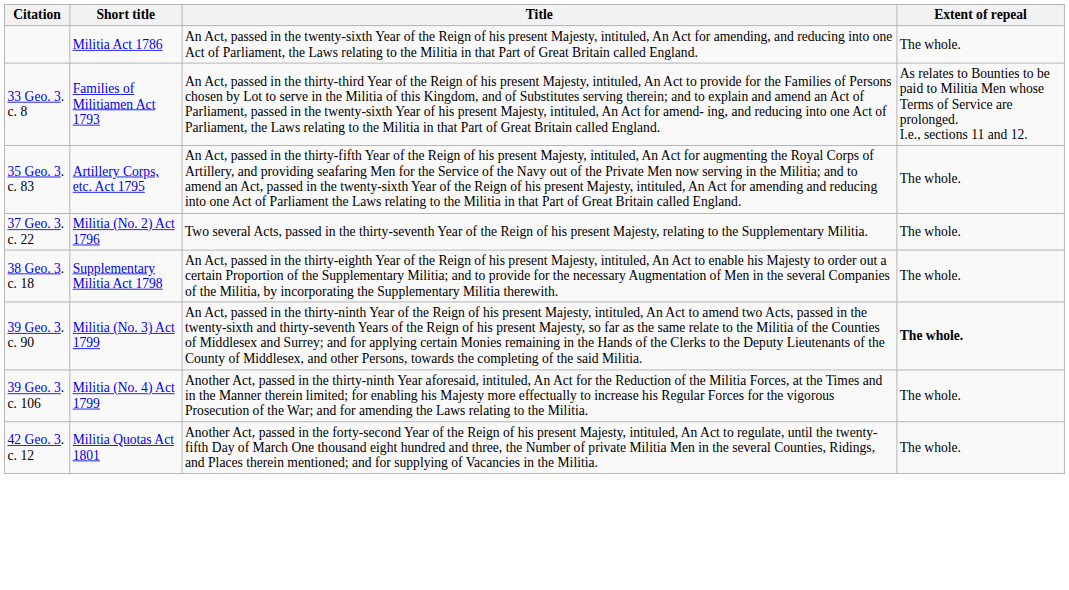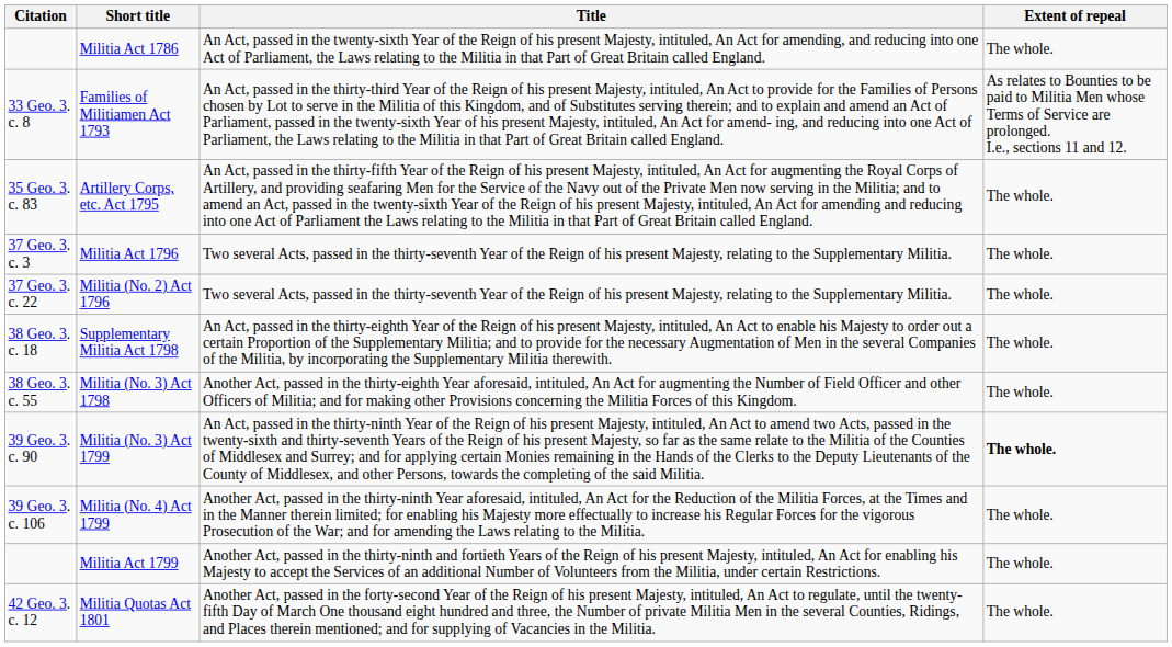 <table class="wikitable">
 <tr>
 <th>Citation</th>
 <th>Short title</th>
 <th>Title</th>
 <th>Extent of repeal</th>
 </tr>
 <tr>
 <td></td>
 <td><a href='#'>Militia Act 1786</a></td>
 <td>An Act, passed in the twenty-sixth Year of the Reign of his present Majesty, intituled, An Act for amending, and reducing into one Act of Parliament, the Laws relating to the Militia in that Part of Great Britain called England.</td>
 <td>The whole.</td>
 </tr>
 <tr>
 <td><a href='#'>33 Geo. 3</a>. c. 8</td>
 <td><a href='#'>Families of Militiamen Act 1793</a></td>
 <td>An Act, passed in the thirty-third Year of the Reign of his present Majesty, intituled, An Act to provide for the Families of Persons chosen by Lot to serve in the Militia of this Kingdom, and of Substitutes serving therein; and to explain and amend an Act of Parliament, passed in the twenty-sixth Year of his present Majesty, intituled, An Act for amend- ing, and reducing into one Act of Parliament, the Laws relating to the Militia in that Part of Great Britain called England.</td>
 <td>As relates to Bounties to be paid to Militia Men whose Terms of Service are prolonged.<br>I.e., sections 11 and 12.</td>
 </tr>
 <tr>
 <td><a href='#'>35 Geo. 3</a>. c. 83</td>
 <td><a href='#'>Artillery Corps, etc. Act 1795</a></td>
 <td>An Act, passed in the thirty-fifth Year of the Reign of his present Majesty, intituled, An Act for augmenting the Royal Corps of Artillery, and providing seafaring Men for the Service of the Navy out of the Private Men now serving in the Militia; and to amend an Act, passed in the twenty-sixth Year of the Reign of his present Majesty, intituled, An Act for amending and reducing into one Act of Parliament the Laws relating to the Militia in that Part of Great Britain called England.</td>
 <td>The whole.</td>
 </tr>
 <tr>
+<td><a href='#'>37 Geo. 3</a>. c. 3</td>
+<td><a href='#'>Militia Act 1796</a></td>
+<td>Two several Acts, passed in the thirty-seventh Year of the Reign of his present Majesty, relating to the Supplementary Militia.</td>
+<td>The whole.</td>
+</tr>
+<tr>
 <td><a href='#'>37 Geo. 3</a>. c. 22</td>
 <td><a href='#'>Militia (No. 2) Act 1796</a></td>
 <td>Two several Acts, passed in the thirty-seventh Year of the Reign of his present Majesty, relating to the Supplementary Militia.</td>
 <td>The whole.</td>
 </tr>
 <tr>
 <td><a href='#'>38 Geo. 3</a>. c. 18</td>
 <td><a href='#'>Supplementary Militia Act 1798</a></td>
 <td>An Act, passed in the thirty-eighth Year of the Reign of his present Majesty, intituled, An Act to enable his Majesty to order out a certain Proportion of the Supplementary Militia; and to provide for the necessary Augmentation of Men in the several Companies of the Militia, by incorporating the Supplementary Militia therewith.</td>
+<td>The whole.</td>
+</tr>
+<tr>
+<td><a href='#'>38 Geo. 3</a>. c. 55</td>
+<td><a href='#'>Militia (No. 3) Act 1798</a></td>
+<td>Another Act, passed in the thirty-eighth Year aforesaid, intituled, An Act for augmenting the Number of Field Officer and other Officers of Militia; and for making other Provisions concerning the Militia Forces of this Kingdom.</td>
 <td>The whole.</td>
 </tr>
 <tr>
 <td><a href='#'>39 Geo. 3</a>. c. 90</td>
 <td><a href='#'>Militia (No. 3) Act 1799</a></td>
 <td>An Act, passed in the thirty-ninth Year of the Reign of his present Majesty, intituled, An Act to amend two Acts, passed in the twenty-sixth and thirty-seventh Years of the Reign of his present Majesty, so far as the same relate to the Militia of the Counties of Middlesex and Surrey; and for applying certain Monies remaining in the Hands of the Clerks to the Deputy Lieutenants of the County of Middlesex, and other Persons, towards the completing of the said Militia.</td>
 <td><strong>The whole.</strong></td>
 </tr>
 <tr>
 <td><a href='#'>39 Geo. 3</a>. c. 106</td>
 <td><a href='#'>Militia (No. 4) Act 1799</a></td>
 <td>Another Act, passed in the thirty-ninth Year aforesaid, intituled, An Act for the Reduction of the Militia Forces, at the Times and in the Manner therein limited; for enabling his Majesty more effectually to increase his Regular Forces for the vigorous Prosecution of the War; and for amending the Laws relating to the Militia.</td>
 <td>The whole.</td>
 </tr>
 <tr>
+<td></td>
+<td><a href='#'>Militia Act 1799</a></td>
+<td>Another Act, passed in the thirty-ninth and fortieth Years of the Reign of his present Majesty, intituled, An Act for enabling his Majesty to accept the Services of an additional Number of Volunteers from the Militia, under certain Restrictions.</td>
+<td>The whole.</td>
+</tr>
+<tr>
 <td><a href='#'>42 Geo. 3</a>. c. 12</td>
 <td><a href='#'>Militia Quotas Act 1801</a></td>
 <td>Another Act, passed in the forty-second Year of the Reign of his present Majesty, intituled, An Act to regulate, until the twenty-fifth Day of March One thousand eight hundred and three, the Number of private Militia Men in the several Counties, Ridings, and Places therein mentioned; and for supplying of Vacancies in the Militia.</td>
 <td>The whole.</td>
 </tr>
 </table>
